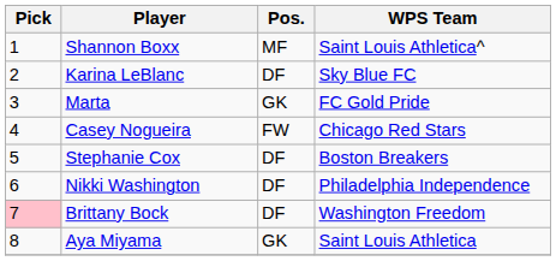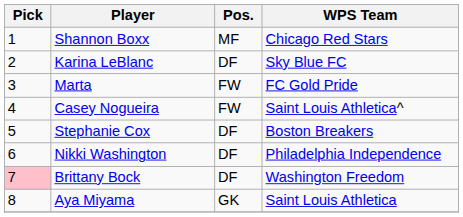 <table class="wikitable" width="500px">
 <tr>
 <th width="5%">Pick</th>
 <th width="25%">Player</th>
 <th width="5%">Pos.</th>
 <th width="30%">WPS Team</th>
 </tr>
 <tr>
 <td>1</td>
 <td> <a href='#'>Shannon Boxx</a></td>
 <td>MF</td>
-<td><a href='#'>Saint Louis Athletica</a>^</td>
+<td><a href='#'>Chicago Red Stars</a></td>
 </tr>
 <tr>
 <td>2</td>
 <td> <a href='#'>Karina LeBlanc</a></td>
 <td>DF</td>
 <td><a href='#'>Sky Blue FC</a></td>
 </tr>
 <tr>
 <td>3</td>
 <td> <a href='#'>Marta</a></td>
-<td>GK</td>
+<td>FW</td>
 <td><a href='#'>FC Gold Pride</a></td>
 </tr>
 <tr>
 <td>4</td>
 <td> <a href='#'>Casey Nogueira</a></td>
 <td>FW</td>
-<td><a href='#'>Chicago Red Stars</a></td>
+<td><a href='#'>Saint Louis Athletica</a>^</td>
 </tr>
 <tr>
 <td>5</td>
 <td> <a href='#'>Stephanie Cox</a></td>
 <td>DF</td>
 <td><a href='#'>Boston Breakers</a></td>
 </tr>
 <tr>
 <td>6</td>
 <td> <a href='#'>Nikki Washington</a></td>
 <td>DF</td>
 <td><a href='#'>Philadelphia Independence</a></td>
 </tr>
 <tr>
 <td style="background: pink;">7</td>
 <td> <a href='#'>Brittany Bock</a></td>
 <td>DF</td>
 <td><a href='#'>Washington Freedom</a></td>
 </tr>
 <tr>
 <td>8</td>
 <td> <a href='#'>Aya Miyama</a></td>
 <td>GK</td>
 <td><a href='#'>Saint Louis Athletica</a></td>
 </tr>
 <tr>
 </tr>
 </table>
